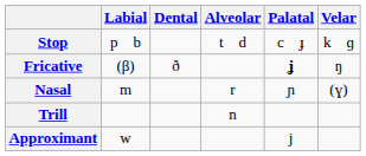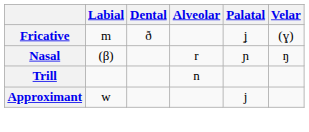 <table class="wikitable" style="text-align:center">
 <tr>
 <th></th>
 <th><a href='#'>Labial</a></th>
 <th><a href='#'>Dental</a></th>
 <th><a href='#'>Alveolar</a></th>
 <th><a href='#'>Palatal</a></th>
 <th><a href='#'>Velar</a></th>
 </tr>
 <tr>
-<th><a href='#'>Stop</a></th>
-<td>p b</td>
-<td></td>
-<td>t d</td>
-<td>c ɟ</td>
-<td>k ɡ</td>
-</tr>
-<tr>
 <th><a href='#'>Fricative</a></th>
-<td>(β)</td>
+<td>m</td>
 <td>ð</td>
 <td></td>
-<td><strong>ʝ</strong></td>
-<td>ŋ</td>
+<td>ʝ</td>
+<td>(ɣ)</td>
 </tr>
 <tr>
 <th><a href='#'>Nasal</a></th>
-<td>m</td>
+<td>(β)</td>
 <td></td>
 <td>r</td>
 <td>ɲ</td>
-<td>(ɣ)</td>
+<td>ŋ</td>
 </tr>
 <tr>
 <th><a href='#'>Trill</a></th>
 <td></td>
 <td></td>
 <td>n</td>
 <td></td>
 <td></td>
 </tr>
 <tr>
 <th><a href='#'>Approximant</a></th>
 <td>w</td>
 <td></td>
 <td></td>
 <td>j</td>
 <td></td>
 </tr>
 </table>
